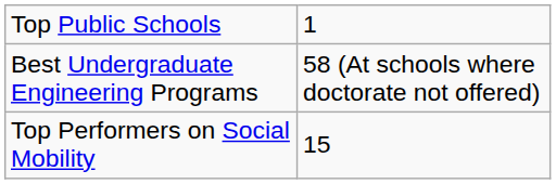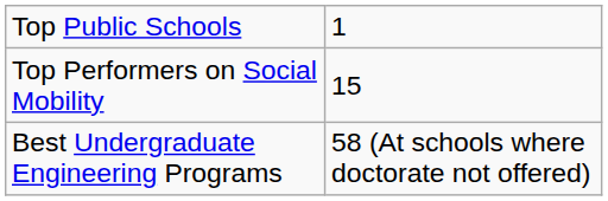 <table class="wikitable floatright" style="width: 22em;">
 <tr>
 <td>Top <a href='#'>Public Schools</a></td>
 <td>1</td>
 </tr>
 <tr>
+<td>Top Performers on <a href='#'>Social Mobility</a></td>
+<td>15</td>
+</tr>
+<tr>
 <td>Best <a href='#'>Undergraduate</a> <a href='#'>Engineering</a> Programs</td>
 <td>58 (At schools where doctorate not offered)</td>
 </tr>
-<tr>
-<td>Top Performers on <a href='#'>Social Mobility</a></td>
-<td>15</td>
-</tr>
 </table>
